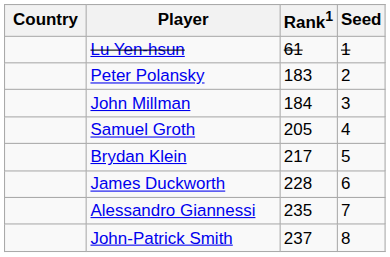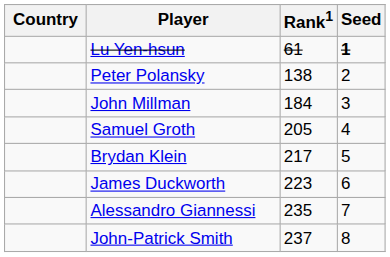 <table class="sortable wikitable">
 <tr>
 <th width="70">Country</th>
 <th width="175">Player</th>
 <th>Rank<sup>1</sup></th>
 <th>Seed</th>
 </tr>
 <tr>
 <td><s></s></td>
 <td><s><a href='#'>Lu Yen-hsun</a></s></td>
 <td><s>61</s></td>
-<td><s>1</s></td>
+<td><strong><s>1</s></strong></td>
 </tr>
 <tr>
 <td></td>
 <td><a href='#'>Peter Polansky</a></td>
-<td>183</td>
+<td>138</td>
 <td>2</td>
 </tr>
 <tr>
 <td></td>
 <td><a href='#'>John Millman</a></td>
 <td>184</td>
 <td>3</td>
 </tr>
 <tr>
 <td></td>
 <td><a href='#'>Samuel Groth</a></td>
 <td>205</td>
 <td>4</td>
 </tr>
 <tr>
 <td></td>
 <td><a href='#'>Brydan Klein</a></td>
 <td>217</td>
 <td>5</td>
 </tr>
 <tr>
 <td></td>
 <td><a href='#'>James Duckworth</a></td>
-<td>228</td>
+<td>223</td>
 <td>6</td>
 </tr>
 <tr>
 <td></td>
 <td><a href='#'>Alessandro Giannessi</a></td>
 <td>235</td>
 <td>7</td>
 </tr>
 <tr>
 <td></td>
 <td><a href='#'>John-Patrick Smith</a></td>
 <td>237</td>
 <td>8</td>
 </tr>
 </table>
